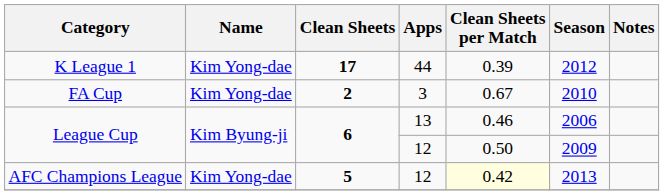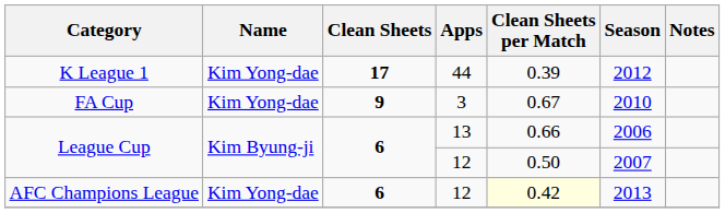 <table class="wikitable sortable" style="text-align:center">
 <tr>
 <th>Category</th>
 <th>Name</th>
 <th>Clean Sheets</th>
 <th>Apps</th>
 <th>Clean Sheets<br>per Match</th>
 <th>Season</th>
 <th>Notes</th>
 </tr>
 <tr>
 <td><a href='#'>K League 1</a></td>
 <td align=left> <a href='#'>Kim Yong-dae</a></td>
 <td><strong>17</strong></td>
 <td>44</td>
 <td>0.39</td>
 <td><a href='#'>2012</a></td>
 <td></td>
 </tr>
 <tr>
 <td><a href='#'>FA Cup</a></td>
 <td align=left> <a href='#'>Kim Yong-dae</a></td>
-<td><strong>2</strong></td>
+<td><strong>9</strong></td>
 <td>3</td>
 <td>0.67</td>
 <td><a href='#'>2010</a></td>
 <td></td>
 </tr>
 <tr>
 <td rowspan="2"><a href='#'>League Cup</a></td>
 <td rowspan="2" align=left> <a href='#'>Kim Byung-ji</a></td>
 <td rowspan="2"><strong>6</strong></td>
 <td>13</td>
-<td>0.46</td>
+<td>0.66</td>
 <td><a href='#'>2006</a></td>
 <td></td>
 </tr>
 <tr>
 <td>12</td>
 <td>0.50</td>
-<td><a href='#'>2009</a></td>
+<td><a href='#'>2007</a></td>
 <td></td>
 </tr>
 <tr>
 <td><a href='#'>AFC Champions League</a></td>
 <td align=left> <a href='#'>Kim Yong-dae</a></td>
-<td><strong>5</strong></td>
+<td><strong>6</strong></td>
 <td>12</td>
 <td style="background: lightyellow;">0.42</td>
 <td><a href='#'>2013</a></td>
 <td></td>
 </tr>
 <tr>
 </tr>
 </table>
